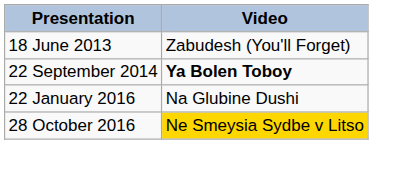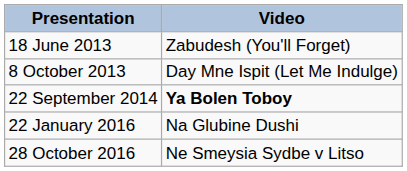 <table class="wikitable" style="font-size:90%;">
 <tr>
 <th style="background:#B0C4DE;">Presentation</th>
 <th style="background:#B0C4DE;">Video</th>
 </tr>
 <tr ---->
 <td>18 June 2013</td>
 <td>Zabudesh (You'll Forget) </td>
+</tr>
+<tr ---->
+<td>8 October 2013</td>
+<td>Day Mne Ispit (Let Me Indulge)</td>
 </tr>
 <tr ---->
 <td>22 September 2014</td>
 <td><strong>Ya Bolen Toboy </strong></td>
 </tr>
 <tr ---->
 <td>22 January 2016</td>
 <td>Na Glubine Dushi</td>
 </tr>
 <tr ---->
 <td>28 October 2016</td>
-<td style="background: gold;">Ne Smeysia Sydbe v Litso </td>
+<td>Ne Smeysia Sydbe v Litso </td>
 </tr>
 </table>
